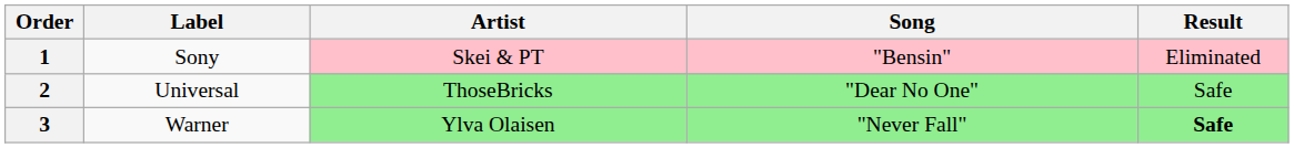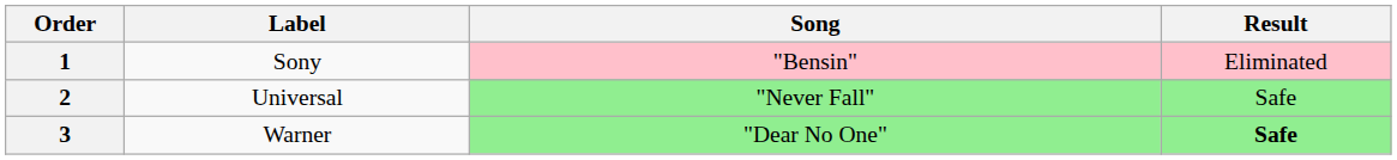 <table class="wikitable" style="text-align:center; width:75%;">
 <tr>
 <th scope="col" style="width:05%;">Order</th>
 <th scope="col" style="width:15%;">Label</th>
-<th scope="col" style="width:25%;">Artist</th>
 <th scope="col" style="width:30%;">Song</th>
 <th scope="col" style="width:10%;">Result</th>
 </tr>
 <tr>
 <th scope="col">1</th>
 <td>Sony</td>
-<td style="background:pink;">Skei & PT</td>
 <td style="background:pink;">"Bensin"</td>
 <td style="background:pink;">Eliminated</td>
 </tr>
 <tr>
 <th scope="col">2</th>
 <td>Universal</td>
-<td style="background:lightgreen;">ThoseBricks</td>
-<td style="background:lightgreen;">"Dear No One"</td>
+<td style="background:lightgreen;">"Never Fall"</td>
 <td style="background:lightgreen;">Safe</td>
 </tr>
 <tr>
 <th scope="col">3</th>
 <td>Warner</td>
-<td style="background:lightgreen;">Ylva Olaisen</td>
-<td style="background:lightgreen;">"Never Fall"</td>
+<td style="background:lightgreen;">"Dear No One"</td>
 <td style="background:lightgreen;"><strong>Safe</strong></td>
 </tr>
 </table>
